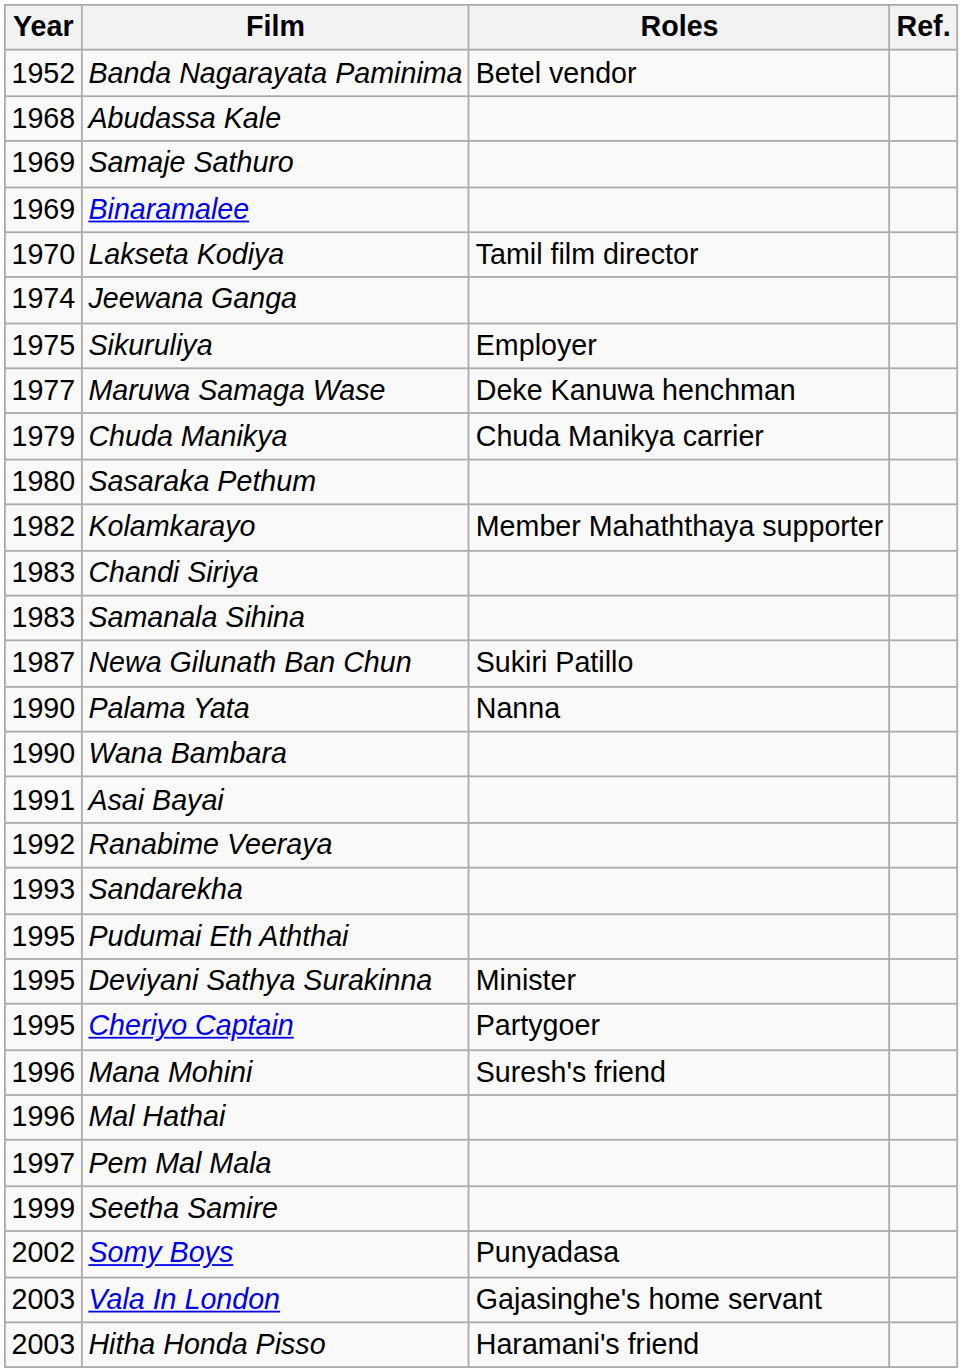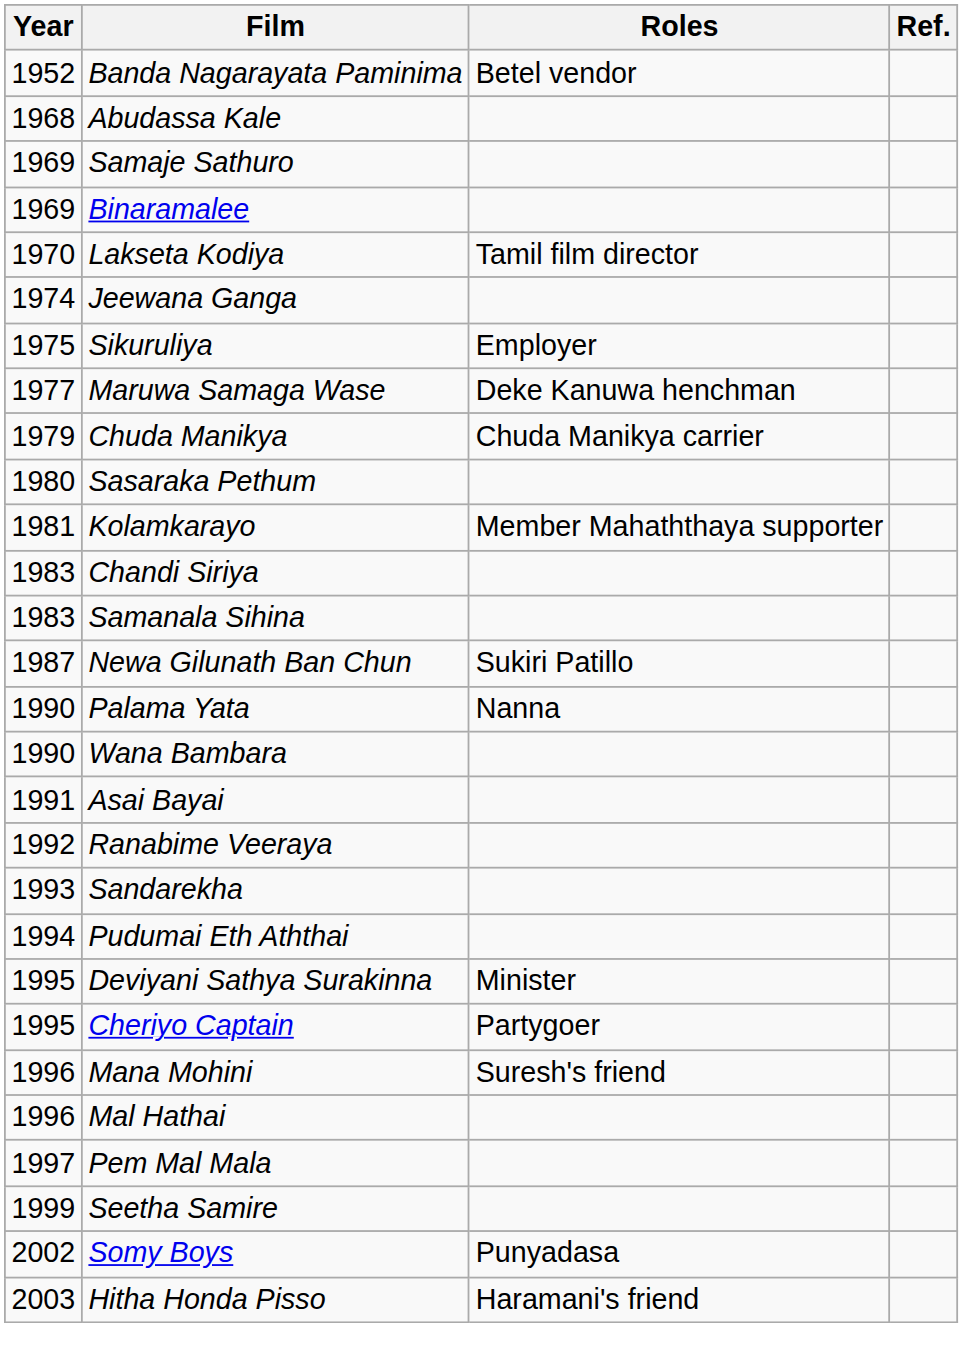 <table class="wikitable">
 <tr>
 <th>Year</th>
 <th>Film</th>
 <th>Roles</th>
 <th>Ref.</th>
 </tr>
 <tr>
 <td>1952</td>
 <td><em>Banda Nagarayata Paminima</em></td>
 <td>Betel vendor</td>
 <td></td>
 </tr>
 <tr>
 <td>1968</td>
 <td><em>Abudassa Kale</em></td>
 <td></td>
 <td></td>
 </tr>
 <tr>
 <td>1969</td>
 <td><em>Samaje Sathuro</em></td>
 <td></td>
 <td></td>
 </tr>
 <tr>
 <td>1969</td>
 <td><em><a href='#'>Binaramalee</a></em></td>
 <td></td>
 <td></td>
 </tr>
 <tr>
 <td>1970</td>
 <td><em>Lakseta Kodiya</em></td>
 <td>Tamil film director</td>
 <td></td>
 </tr>
 <tr>
 <td>1974</td>
 <td><em>Jeewana Ganga</em></td>
 <td></td>
 <td></td>
 </tr>
 <tr>
 <td>1975</td>
 <td><em>Sikuruliya</em></td>
 <td>Employer</td>
 <td></td>
 </tr>
 <tr>
 <td>1977</td>
 <td><em>Maruwa Samaga Wase</em></td>
 <td>Deke Kanuwa henchman</td>
 <td></td>
 </tr>
 <tr>
 <td>1979</td>
 <td><em>Chuda Manikya</em></td>
 <td>Chuda Manikya carrier</td>
 <td></td>
 </tr>
 <tr>
 <td>1980</td>
 <td><em>Sasaraka Pethum</em></td>
 <td></td>
 <td></td>
 </tr>
 <tr>
-<td>1982</td>
+<td>1981</td>
 <td><em>Kolamkarayo</em></td>
 <td>Member Mahaththaya supporter</td>
 <td></td>
 </tr>
 <tr>
 <td>1983</td>
 <td><em>Chandi Siriya</em></td>
 <td></td>
 <td></td>
 </tr>
 <tr>
 <td>1983</td>
 <td><em>Samanala Sihina</em></td>
 <td></td>
 <td></td>
 </tr>
 <tr>
 <td>1987</td>
 <td><em>Newa Gilunath Ban Chun</em></td>
 <td>Sukiri Patillo</td>
 <td></td>
 </tr>
 <tr>
 <td>1990</td>
 <td><em>Palama Yata</em></td>
 <td>Nanna</td>
 <td></td>
 </tr>
 <tr>
 <td>1990</td>
 <td><em>Wana Bambara</em></td>
 <td></td>
 <td></td>
 </tr>
 <tr>
 <td>1991</td>
 <td><em>Asai Bayai</em></td>
 <td></td>
 <td></td>
 </tr>
 <tr>
 <td>1992</td>
 <td><em>Ranabime Veeraya</em></td>
 <td></td>
 <td></td>
 </tr>
 <tr>
 <td>1993</td>
 <td><em>Sandarekha</em></td>
 <td></td>
 <td></td>
 </tr>
 <tr>
-<td>1995</td>
+<td>1994</td>
 <td><em>Pudumai Eth Aththai</em></td>
 <td></td>
 <td></td>
 </tr>
 <tr>
 <td>1995</td>
 <td><em>Deviyani Sathya Surakinna</em></td>
 <td>Minister</td>
 <td></td>
 </tr>
 <tr>
 <td>1995</td>
 <td><em><a href='#'>Cheriyo Captain</a></em></td>
 <td>Partygoer</td>
 <td></td>
 </tr>
 <tr>
 <td>1996</td>
 <td><em>Mana Mohini</em></td>
 <td>Suresh's friend</td>
 <td></td>
 </tr>
 <tr>
 <td>1996</td>
 <td><em>Mal Hathai</em></td>
 <td></td>
 <td></td>
 </tr>
 <tr>
 <td>1997</td>
 <td><em>Pem Mal Mala</em></td>
 <td></td>
 <td></td>
 </tr>
 <tr>
 <td>1999</td>
 <td><em>Seetha Samire</em></td>
 <td></td>
 <td></td>
 </tr>
 <tr>
 <td>2002</td>
 <td><em><a href='#'>Somy Boys</a></em></td>
 <td>Punyadasa</td>
 <td></td>
 </tr>
 <tr>
 <td>2003</td>
-<td><em><a href='#'>Vala In London</a></em></td>
-<td>Gajasinghe's home servant</td>
-<td></td>
-</tr>
-<tr>
-<td>2003</td>
 <td><em>Hitha Honda Pisso</em></td>
 <td>Haramani's friend</td>
 <td></td>
 </tr>
 </table>
